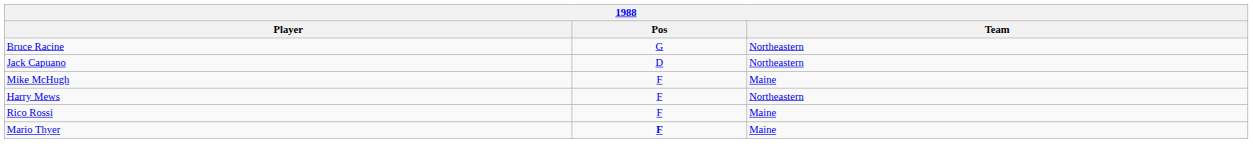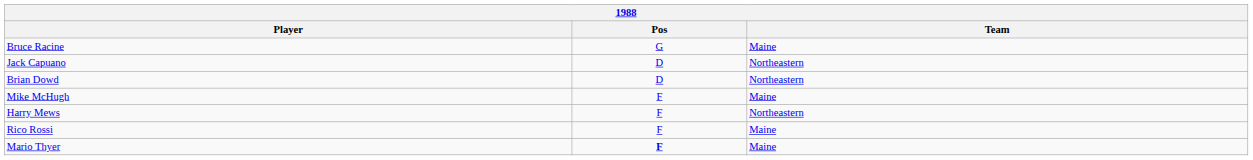 <table class="wikitable" width=95%>
 <tr>
 <th colspan=3><a href='#'>1988</a></th>
 </tr>
 <tr>
 <th>Player</th>
 <th>Pos</th>
 <th>Team</th>
 </tr>
 <tr>
 <td><a href='#'>Bruce Racine</a></td>
 <td align=center><a href='#'>G</a></td>
+<td><a href='#'>Maine</a></td>
+</tr>
+<tr>
+<td><a href='#'>Jack Capuano</a></td>
+<td align=center><a href='#'>D</a></td>
 <td><a href='#'>Northeastern</a></td>
 </tr>
 <tr>
-<td><a href='#'>Jack Capuano</a></td>
+<td><a href='#'>Brian Dowd</a></td>
 <td align=center><a href='#'>D</a></td>
 <td><a href='#'>Northeastern</a></td>
 </tr>
 <tr>
 <td><a href='#'>Mike McHugh</a></td>
 <td align=center><a href='#'>F</a></td>
 <td><a href='#'>Maine</a></td>
 </tr>
 <tr>
 <td><a href='#'>Harry Mews</a></td>
 <td align=center><a href='#'>F</a></td>
 <td><a href='#'>Northeastern</a></td>
 </tr>
 <tr>
 <td><a href='#'>Rico Rossi</a></td>
 <td align=center><a href='#'>F</a></td>
 <td><a href='#'>Maine</a></td>
 </tr>
 <tr>
 <td><a href='#'>Mario Thyer</a></td>
 <td align=center><strong><a href='#'>F</a></strong></td>
 <td><a href='#'>Maine</a></td>
 </tr>
 </table>
